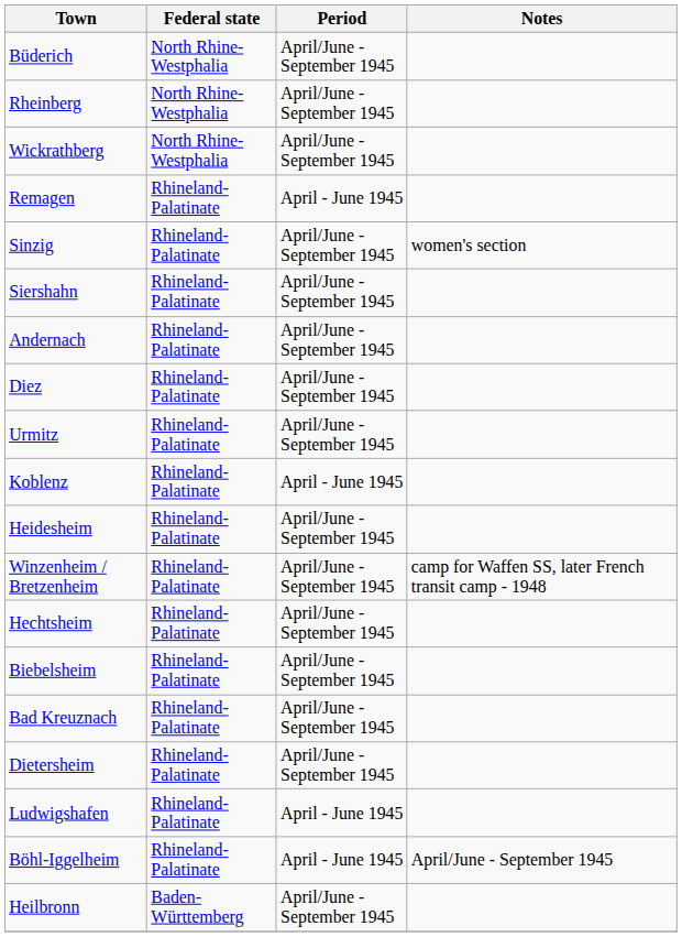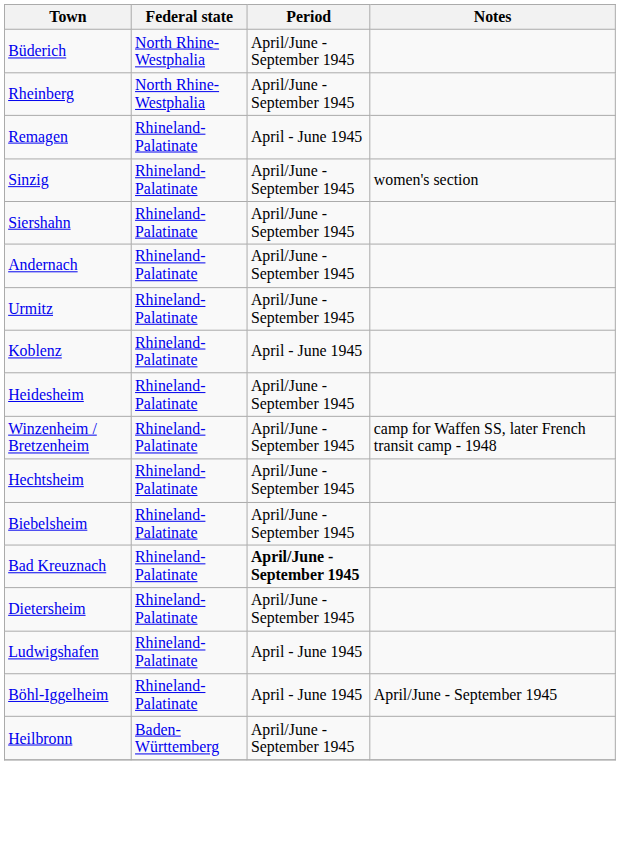 <table class="wikitable" style="width: 99%;">
 <tr>
 <th>Town</th>
 <th>Federal state</th>
 <th>Period</th>
 <th style="width: 15em;">Notes</th>
 </tr>
 <tr>
 <td><a href='#'>Büderich</a></td>
 <td><a href='#'>North Rhine-Westphalia</a></td>
 <td>April/June - September 1945</td>
 <td></td>
 </tr>
 <tr>
 <td><a href='#'>Rheinberg</a></td>
-<td><a href='#'>North Rhine-Westphalia</a></td>
-<td>April/June - September 1945</td>
-<td></td>
-</tr>
-<tr>
-<td><a href='#'>Wickrathberg</a></td>
 <td><a href='#'>North Rhine-Westphalia</a></td>
 <td>April/June - September 1945</td>
 <td></td>
 </tr>
 <tr>
 <td><a href='#'>Remagen</a></td>
 <td><a href='#'>Rhineland-Palatinate</a></td>
 <td>April - June 1945</td>
 <td></td>
 </tr>
 <tr>
 <td><a href='#'>Sinzig</a></td>
 <td><a href='#'>Rhineland-Palatinate</a></td>
 <td>April/June - September 1945</td>
 <td>women's section</td>
 </tr>
 <tr>
 <td><a href='#'>Siershahn</a></td>
 <td><a href='#'>Rhineland-Palatinate</a></td>
 <td>April/June - September 1945</td>
 <td></td>
 </tr>
 <tr>
 <td><a href='#'>Andernach</a></td>
-<td><a href='#'>Rhineland-Palatinate</a></td>
-<td>April/June - September 1945</td>
-<td></td>
-</tr>
-<tr>
-<td><a href='#'>Diez</a></td>
 <td><a href='#'>Rhineland-Palatinate</a></td>
 <td>April/June - September 1945</td>
 <td></td>
 </tr>
 <tr>
 <td><a href='#'>Urmitz</a></td>
 <td><a href='#'>Rhineland-Palatinate</a></td>
 <td>April/June - September 1945</td>
 <td></td>
 </tr>
 <tr>
 <td><a href='#'>Koblenz</a></td>
 <td><a href='#'>Rhineland-Palatinate</a></td>
 <td>April - June 1945</td>
 <td></td>
 </tr>
 <tr>
 <td><a href='#'>Heidesheim</a></td>
 <td><a href='#'>Rhineland-Palatinate</a></td>
 <td>April/June - September 1945</td>
 <td></td>
 </tr>
 <tr>
 <td><a href='#'>Winzenheim / Bretzenheim</a></td>
 <td><a href='#'>Rhineland-Palatinate</a></td>
 <td>April/June - September 1945</td>
 <td>camp for Waffen SS, later French transit camp - 1948</td>
 </tr>
 <tr>
 <td><a href='#'>Hechtsheim</a></td>
 <td><a href='#'>Rhineland-Palatinate</a></td>
 <td>April/June - September 1945</td>
 <td></td>
 </tr>
 <tr>
 <td><a href='#'>Biebelsheim</a></td>
 <td><a href='#'>Rhineland-Palatinate</a></td>
 <td>April/June - September 1945</td>
 </tr>
 <tr>
 <td><a href='#'>Bad Kreuznach</a></td>
 <td><a href='#'>Rhineland-Palatinate</a></td>
-<td>April/June - September 1945</td>
+<td><strong>April/June - September 1945</strong></td>
 <td></td>
 </tr>
 <tr>
 <td><a href='#'>Dietersheim</a></td>
 <td><a href='#'>Rhineland-Palatinate</a></td>
 <td>April/June - September 1945</td>
 <td></td>
 </tr>
 <tr>
 <td><a href='#'>Ludwigshafen</a></td>
 <td><a href='#'>Rhineland-Palatinate</a></td>
 <td>April - June 1945</td>
 <td></td>
 </tr>
 <tr>
 <td><a href='#'>Böhl-Iggelheim</a></td>
 <td><a href='#'>Rhineland-Palatinate</a></td>
 <td>April - June 1945</td>
 <td>April/June - September 1945</td>
 </tr>
 <tr>
 <td><a href='#'>Heilbronn</a></td>
 <td><a href='#'>Baden-Württemberg</a></td>
 <td>April/June - September 1945</td>
 <td></td>
 </tr>
 <tr>
 </tr>
 </table>
